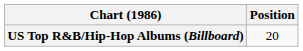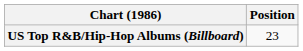 <table class="wikitable plainrowheaders" style="text-align:center">
 <tr>
 <th scope="col">Chart (1986)</th>
 <th scope="col">Position</th>
 </tr>
 <tr>
 <th scope="row">US Top R&B/Hip-Hop Albums (<em>Billboard</em>)</th>
-<td>20</td>
+<td>23</td>
 </tr>
 </table>
